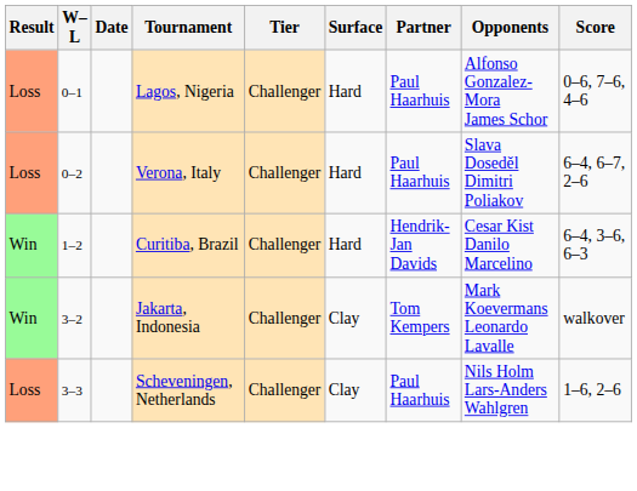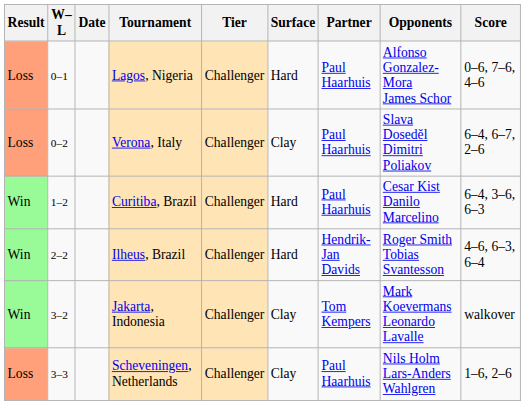 <table class="sortable wikitable">
 <tr>
 <th>Result</th>
 <th class="unsortable">W–L</th>
 <th>Date</th>
 <th>Tournament</th>
 <th>Tier</th>
 <th>Surface</th>
 <th>Partner</th>
 <th>Opponents</th>
 <th class="unsortable">Score</th>
 </tr>
 <tr>
 <td style="background:#ffa07a;">Loss</td>
 <td><small>0–1</small></td>
 <td></td>
 <td style="background:moccasin;"><a href='#'>Lagos</a>, Nigeria</td>
 <td style="background:moccasin;">Challenger</td>
 <td>Hard</td>
 <td> <a href='#'>Paul Haarhuis</a></td>
 <td> <a href='#'>Alfonso Gonzalez-Mora</a> <br>  <a href='#'>James Schor</a></td>
 <td>0–6, 7–6, 4–6</td>
 </tr>
 <tr>
 <td style="background:#ffa07a;">Loss</td>
 <td><small>0–2</small></td>
 <td></td>
 <td style="background:moccasin;"><a href='#'>Verona</a>, Italy</td>
 <td style="background:moccasin;">Challenger</td>
-<td>Hard</td>
+<td>Clay</td>
 <td> <a href='#'>Paul Haarhuis</a></td>
 <td> <a href='#'>Slava Doseděl</a> <br>  <a href='#'>Dimitri Poliakov</a></td>
 <td>6–4, 6–7, 2–6</td>
 </tr>
 <tr>
 <td style=background:#98fb98>Win</td>
 <td><small>1–2</small></td>
 <td></td>
 <td style="background:moccasin;"><a href='#'>Curitiba</a>, Brazil</td>
 <td style="background:moccasin;">Challenger</td>
 <td>Hard</td>
-<td> <a href='#'>Hendrik-Jan Davids</a></td>
+<td> <a href='#'>Paul Haarhuis</a></td>
 <td> <a href='#'>Cesar Kist</a> <br>  <a href='#'>Danilo Marcelino</a></td>
 <td>6–4, 3–6, 6–3</td>
+</tr>
+<tr>
+<td style=background:#98fb98>Win</td>
+<td><small>2–2</small></td>
+<td></td>
+<td style="background:moccasin;"><a href='#'>Ilheus</a>, Brazil</td>
+<td style="background:moccasin;">Challenger</td>
+<td>Hard</td>
+<td> <a href='#'>Hendrik-Jan Davids</a></td>
+<td> <a href='#'>Roger Smith</a> <br>  <a href='#'>Tobias Svantesson</a></td>
+<td>4–6, 6–3, 6–4</td>
 </tr>
 <tr>
 <td style=background:#98fb98>Win</td>
 <td><small>3–2</small></td>
 <td></td>
 <td style="background:moccasin;"><a href='#'>Jakarta</a>, Indonesia</td>
 <td style="background:moccasin;">Challenger</td>
 <td>Clay</td>
 <td> <a href='#'>Tom Kempers</a></td>
 <td> <a href='#'>Mark Koevermans</a> <br>  <a href='#'>Leonardo Lavalle</a></td>
 <td>walkover</td>
 </tr>
 <tr>
 <td style="background:#ffa07a;">Loss</td>
 <td><small>3–3</small></td>
 <td></td>
 <td style="background:moccasin;"><a href='#'>Scheveningen</a>, Netherlands</td>
 <td style="background:moccasin;">Challenger</td>
 <td>Clay</td>
 <td> <a href='#'>Paul Haarhuis</a></td>
 <td> <a href='#'>Nils Holm</a> <br>  <a href='#'>Lars-Anders Wahlgren</a></td>
 <td>1–6, 2–6</td>
 </tr>
 </table>
